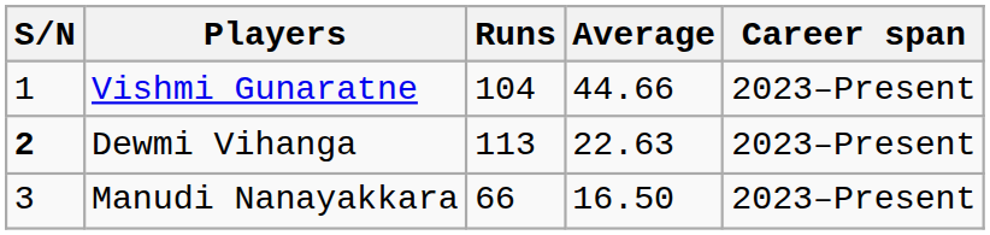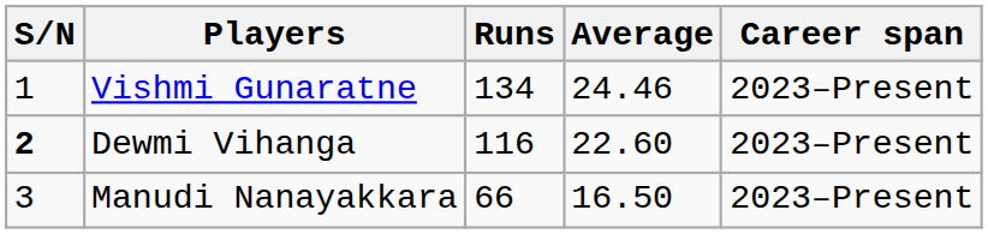 <table class="wikitable">
 <tr>
 <th>S/N</th>
 <th>Players</th>
 <th>Runs</th>
 <th>Average</th>
 <th>Career span</th>
 </tr>
 <tr>
 <td>1</td>
 <td><a href='#'>Vishmi Gunaratne</a></td>
-<td>104</td>
-<td>44.66</td>
+<td>134</td>
+<td>24.46</td>
 <td>2023–Present</td>
 </tr>
 <tr>
 <td><strong>2</strong></td>
 <td>Dewmi Vihanga</td>
-<td>113</td>
-<td>22.63</td>
+<td>116</td>
+<td>22.60</td>
 <td>2023–Present</td>
 </tr>
 <tr>
 <td>3</td>
 <td>Manudi Nanayakkara</td>
 <td>66</td>
 <td>16.50</td>
 <td>2023–Present</td>
 </tr>
 </table>
